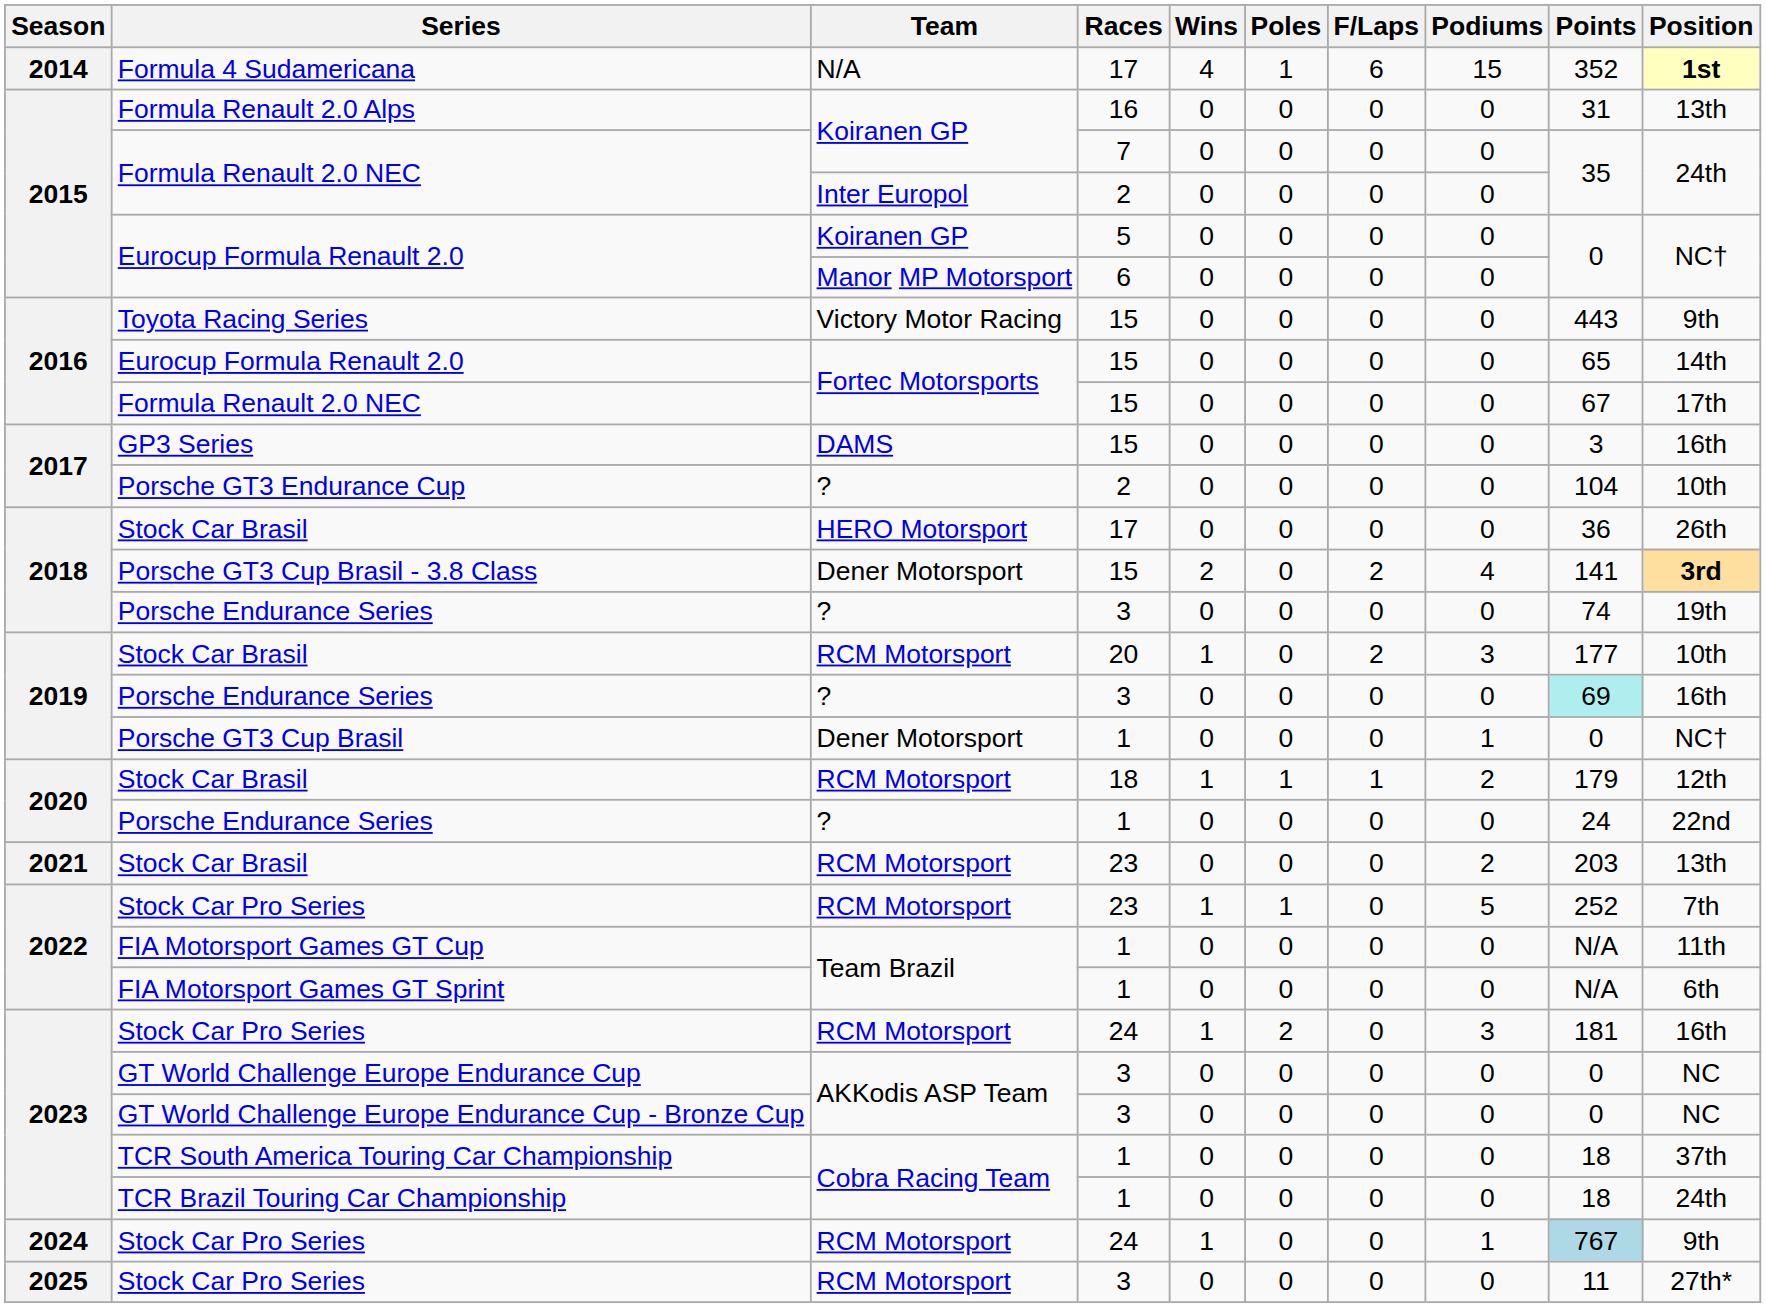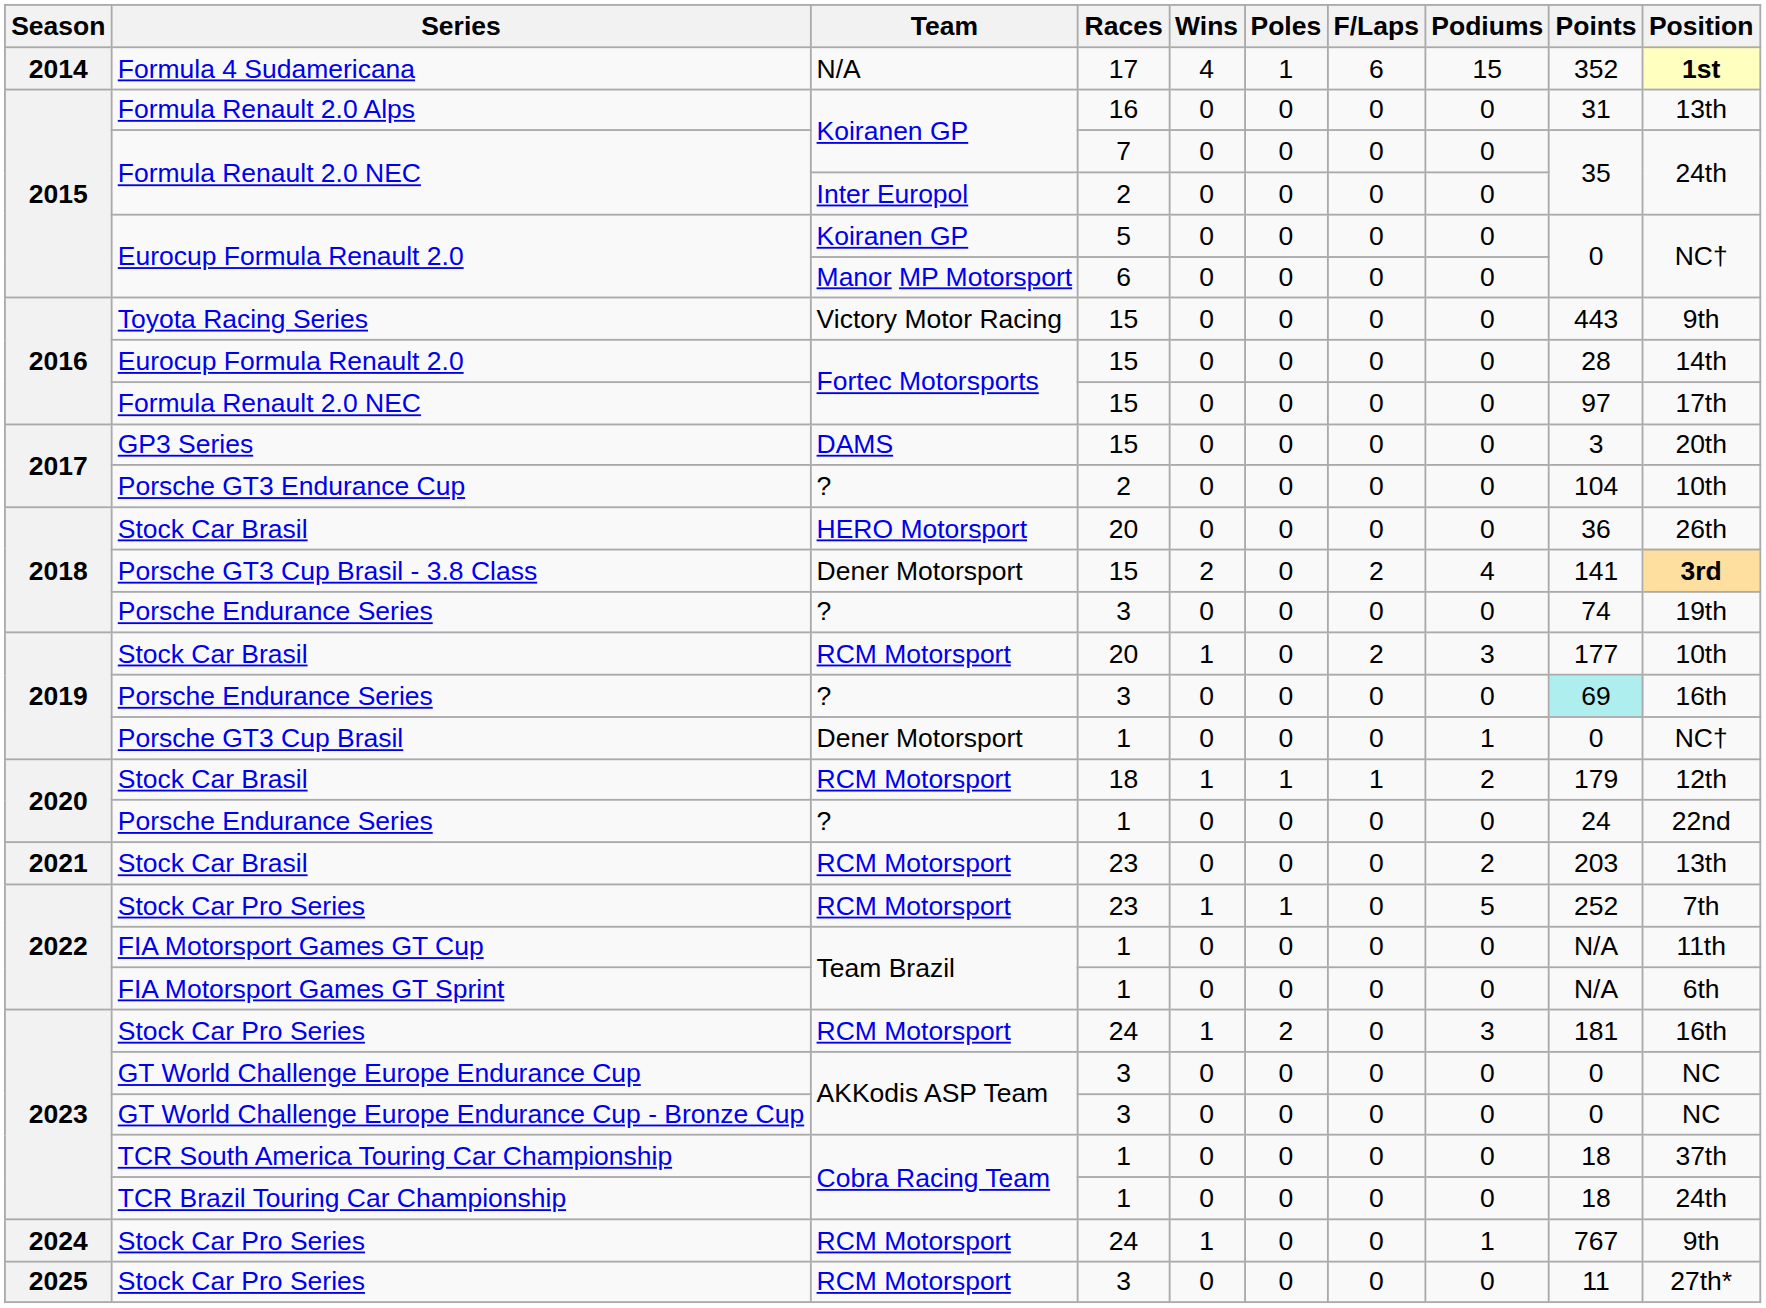 <table class="wikitable" style="font-size: 90%; text-align:center">
 <tr>
 <th>Season</th>
 <th>Series</th>
 <th>Team</th>
 <th>Races</th>
 <th>Wins</th>
 <th>Poles</th>
 <th>F/Laps</th>
 <th>Podiums</th>
 <th>Points</th>
 <th>Position</th>
 </tr>
 <tr>
 <th>2014</th>
 <td align=left><a href='#'>Formula 4 Sudamericana</a></td>
 <td align=left>N/A</td>
 <td>17</td>
 <td>4</td>
 <td>1</td>
 <td>6</td>
 <td>15</td>
 <td>352</td>
 <td style="background:#FFFFBF;"><strong>1st</strong></td>
 </tr>
 <tr>
 <th rowspan=5>2015</th>
 <td align=left><a href='#'>Formula Renault 2.0 Alps</a></td>
 <td align=left rowspan=2><a href='#'>Koiranen GP</a></td>
 <td>16</td>
 <td>0</td>
 <td>0</td>
 <td>0</td>
 <td>0</td>
 <td>31</td>
 <td>13th</td>
 </tr>
 <tr>
 <td align=left rowspan="2"><a href='#'>Formula Renault 2.0 NEC</a></td>
 <td>7</td>
 <td>0</td>
 <td>0</td>
 <td>0</td>
 <td>0</td>
 <td rowspan="2">35</td>
 <td rowspan="2">24th</td>
 </tr>
 <tr>
 <td align=left><a href='#'>Inter Europol</a></td>
 <td>2</td>
 <td>0</td>
 <td>0</td>
 <td>0</td>
 <td>0</td>
 </tr>
 <tr>
 <td align=left rowspan=2><a href='#'>Eurocup Formula Renault 2.0</a></td>
 <td align=left><a href='#'>Koiranen GP</a></td>
 <td>5</td>
 <td>0</td>
 <td>0</td>
 <td>0</td>
 <td>0</td>
 <td rowspan=2>0</td>
 <td rowspan=2>NC†</td>
 </tr>
 <tr>
 <td align=left><a href='#'>Manor</a> <a href='#'>MP Motorsport</a></td>
 <td>6</td>
 <td>0</td>
 <td>0</td>
 <td>0</td>
 <td>0</td>
 </tr>
 <tr>
 <th rowspan=3>2016</th>
 <td align=left><a href='#'>Toyota Racing Series</a></td>
 <td align=left>Victory Motor Racing</td>
 <td>15</td>
 <td>0</td>
 <td>0</td>
 <td>0</td>
 <td>0</td>
 <td>443</td>
 <td>9th</td>
 </tr>
 <tr>
 <td align=left><a href='#'>Eurocup Formula Renault 2.0</a></td>
 <td align=left rowspan=2><a href='#'>Fortec Motorsports</a></td>
 <td>15</td>
 <td>0</td>
 <td>0</td>
 <td>0</td>
 <td>0</td>
-<td>65</td>
+<td>28</td>
 <td>14th</td>
 </tr>
 <tr>
 <td align=left><a href='#'>Formula Renault 2.0 NEC</a></td>
 <td>15</td>
 <td>0</td>
 <td>0</td>
 <td>0</td>
 <td>0</td>
-<td>67</td>
+<td>97</td>
 <td>17th</td>
 </tr>
 <tr>
 <th rowspan=2>2017</th>
 <td align=left><a href='#'>GP3 Series</a></td>
 <td align=left><a href='#'>DAMS</a></td>
 <td>15</td>
 <td>0</td>
 <td>0</td>
 <td>0</td>
 <td>0</td>
 <td>3</td>
-<td>16th</td>
+<td>20th</td>
 </tr>
 <tr>
 <td align=left><a href='#'>Porsche GT3 Endurance Cup</a></td>
 <td align=left>?</td>
 <td>2</td>
 <td>0</td>
 <td>0</td>
 <td>0</td>
 <td>0</td>
 <td>104</td>
 <td>10th</td>
 </tr>
 <tr>
 <th rowspan=3>2018</th>
 <td align=left><a href='#'>Stock Car Brasil</a></td>
 <td align=left><a href='#'>HERO Motorsport</a></td>
-<td>17</td>
+<td>20</td>
 <td>0</td>
 <td>0</td>
 <td>0</td>
 <td>0</td>
 <td>36</td>
 <td>26th</td>
 </tr>
 <tr>
 <td align=left nowrap><a href='#'>Porsche GT3 Cup Brasil - 3.8 Class</a></td>
 <td align=left>Dener Motorsport</td>
 <td>15</td>
 <td>2</td>
 <td>0</td>
 <td>2</td>
 <td>4</td>
 <td>141</td>
 <td style="background:#FFDF9F;"><strong>3rd</strong></td>
 </tr>
 <tr>
 <td align=left><a href='#'>Porsche Endurance Series</a></td>
 <td align=left>?</td>
 <td>3</td>
 <td>0</td>
 <td>0</td>
 <td>0</td>
 <td>0</td>
 <td>74</td>
 <td>19th</td>
 </tr>
 <tr>
 <th rowspan=3>2019</th>
 <td align=left><a href='#'>Stock Car Brasil</a></td>
 <td align=left><a href='#'>RCM Motorsport</a></td>
 <td>20</td>
 <td>1</td>
 <td>0</td>
 <td>2</td>
 <td>3</td>
 <td>177</td>
 <td>10th</td>
 </tr>
 <tr>
 <td align=left><a href='#'>Porsche Endurance Series</a></td>
 <td align=left>?</td>
 <td>3</td>
 <td>0</td>
 <td>0</td>
 <td>0</td>
 <td>0</td>
 <td style="background: paleturquoise;">69</td>
 <td>16th</td>
 </tr>
 <tr>
 <td align=left><a href='#'>Porsche GT3 Cup Brasil</a></td>
 <td align=left>Dener Motorsport</td>
 <td>1</td>
 <td>0</td>
 <td>0</td>
 <td>0</td>
 <td>1</td>
 <td>0</td>
 <td>NC†</td>
 </tr>
 <tr>
 <th rowspan=2>2020</th>
 <td align=left><a href='#'>Stock Car Brasil</a></td>
 <td align=left><a href='#'>RCM Motorsport</a></td>
 <td>18</td>
 <td>1</td>
 <td>1</td>
 <td>1</td>
 <td>2</td>
 <td>179</td>
 <td>12th</td>
 </tr>
 <tr>
 <td align=left><a href='#'>Porsche Endurance Series</a></td>
 <td align=left>?</td>
 <td>1</td>
 <td>0</td>
 <td>0</td>
 <td>0</td>
 <td>0</td>
 <td>24</td>
 <td>22nd</td>
 </tr>
 <tr>
 <th>2021</th>
 <td align=left><a href='#'>Stock Car Brasil</a></td>
 <td align=left><a href='#'>RCM Motorsport</a></td>
 <td>23</td>
 <td>0</td>
 <td>0</td>
 <td>0</td>
 <td>2</td>
 <td>203</td>
 <td>13th</td>
 </tr>
 <tr>
 <th rowspan="3">2022</th>
 <td align=left><a href='#'>Stock Car Pro Series</a></td>
 <td align=left><a href='#'>RCM Motorsport</a></td>
 <td>23</td>
 <td>1</td>
 <td>1</td>
 <td>0</td>
 <td>5</td>
 <td>252</td>
 <td>7th</td>
 </tr>
 <tr>
 <td align=left><a href='#'>FIA Motorsport Games GT Cup</a></td>
 <td rowspan="2" align=left>Team Brazil</td>
 <td>1</td>
 <td>0</td>
 <td>0</td>
 <td>0</td>
 <td>0</td>
 <td>N/A</td>
 <td>11th</td>
 </tr>
 <tr>
 <td align=left><a href='#'>FIA Motorsport Games GT Sprint</a></td>
 <td>1</td>
 <td>0</td>
 <td>0</td>
 <td>0</td>
 <td>0</td>
 <td>N/A</td>
 <td>6th</td>
 </tr>
 <tr>
 <th rowspan=5>2023</th>
 <td align=left><a href='#'>Stock Car Pro Series</a></td>
 <td align=left><a href='#'>RCM Motorsport</a></td>
 <td>24</td>
 <td>1</td>
 <td>2</td>
 <td>0</td>
 <td>3</td>
 <td>181</td>
 <td>16th</td>
 </tr>
 <tr>
 <td align=left><a href='#'>GT World Challenge Europe Endurance Cup</a></td>
 <td align=left rowspan=2>AKKodis ASP Team</td>
 <td>3</td>
 <td>0</td>
 <td>0</td>
 <td>0</td>
 <td>0</td>
 <td>0</td>
 <td>NC</td>
 </tr>
 <tr>
 <td align=left nowrap><a href='#'>GT World Challenge Europe Endurance Cup - Bronze Cup</a></td>
 <td>3</td>
 <td>0</td>
 <td>0</td>
 <td>0</td>
 <td>0</td>
 <td>0</td>
 <td>NC</td>
 </tr>
 <tr>
 <td align=left nowrap><a href='#'>TCR South America Touring Car Championship</a></td>
 <td align=left rowspan=2><a href='#'>Cobra Racing Team</a></td>
 <td>1</td>
 <td>0</td>
 <td>0</td>
 <td>0</td>
 <td>0</td>
 <td>18</td>
 <td>37th</td>
 </tr>
 <tr>
 <td align=left><a href='#'>TCR Brazil Touring Car Championship</a></td>
 <td>1</td>
 <td>0</td>
 <td>0</td>
 <td>0</td>
 <td>0</td>
 <td>18</td>
 <td>24th</td>
 </tr>
 <tr>
 <th>2024</th>
 <td align=left><a href='#'>Stock Car Pro Series</a></td>
 <td align=left><a href='#'>RCM Motorsport</a></td>
 <td>24</td>
 <td>1</td>
 <td>0</td>
 <td>0</td>
 <td>1</td>
-<td style="background: lightblue;">767</td>
+<td>767</td>
 <td>9th</td>
 </tr>
 <tr>
 <th>2025</th>
 <td align=left><a href='#'>Stock Car Pro Series</a></td>
 <td align=left><a href='#'>RCM Motorsport</a></td>
 <td>3</td>
 <td>0</td>
 <td>0</td>
 <td>0</td>
 <td>0</td>
 <td>11</td>
 <td>27th*</td>
 </tr>
 </table>
